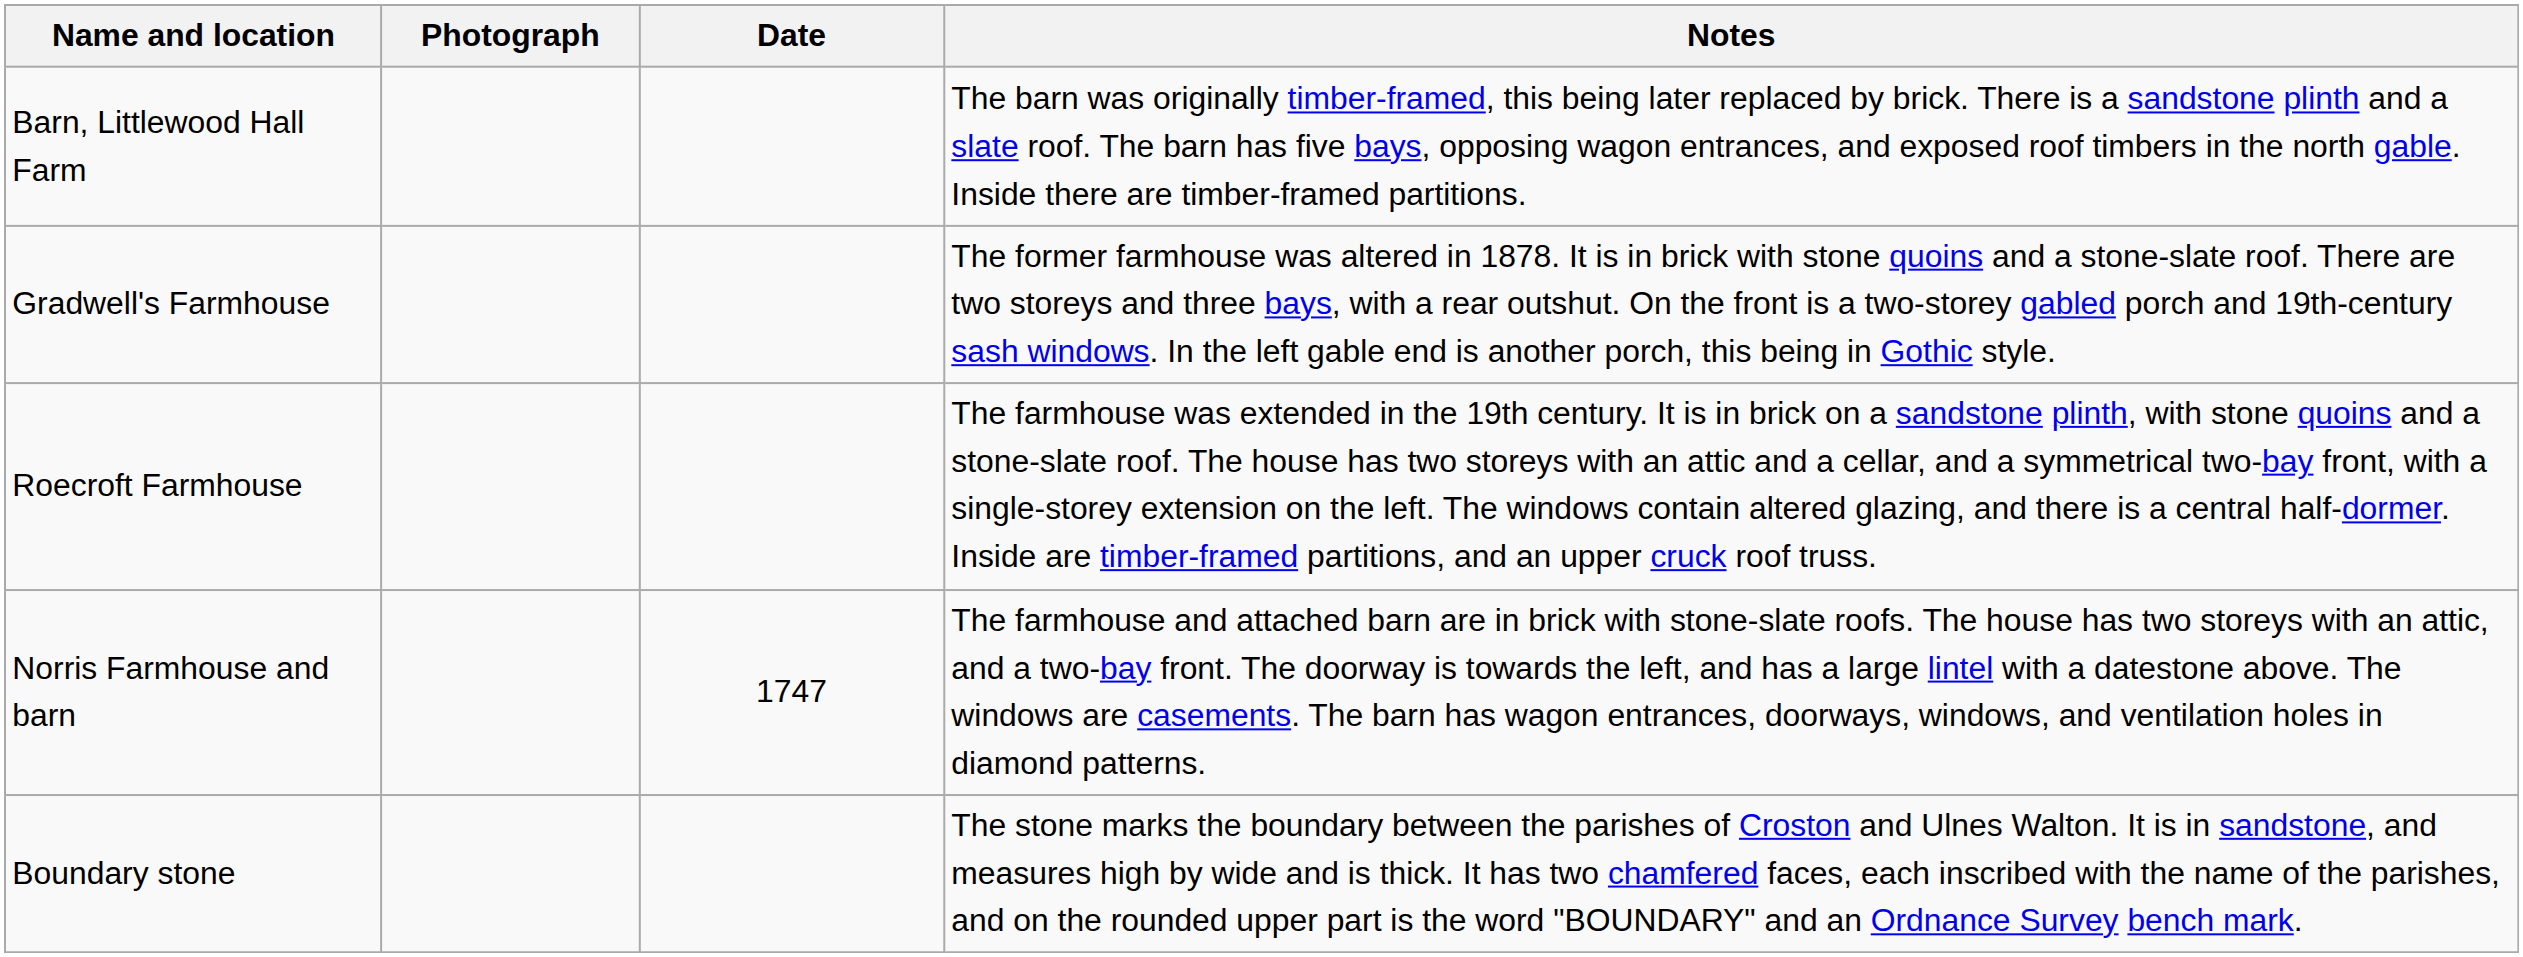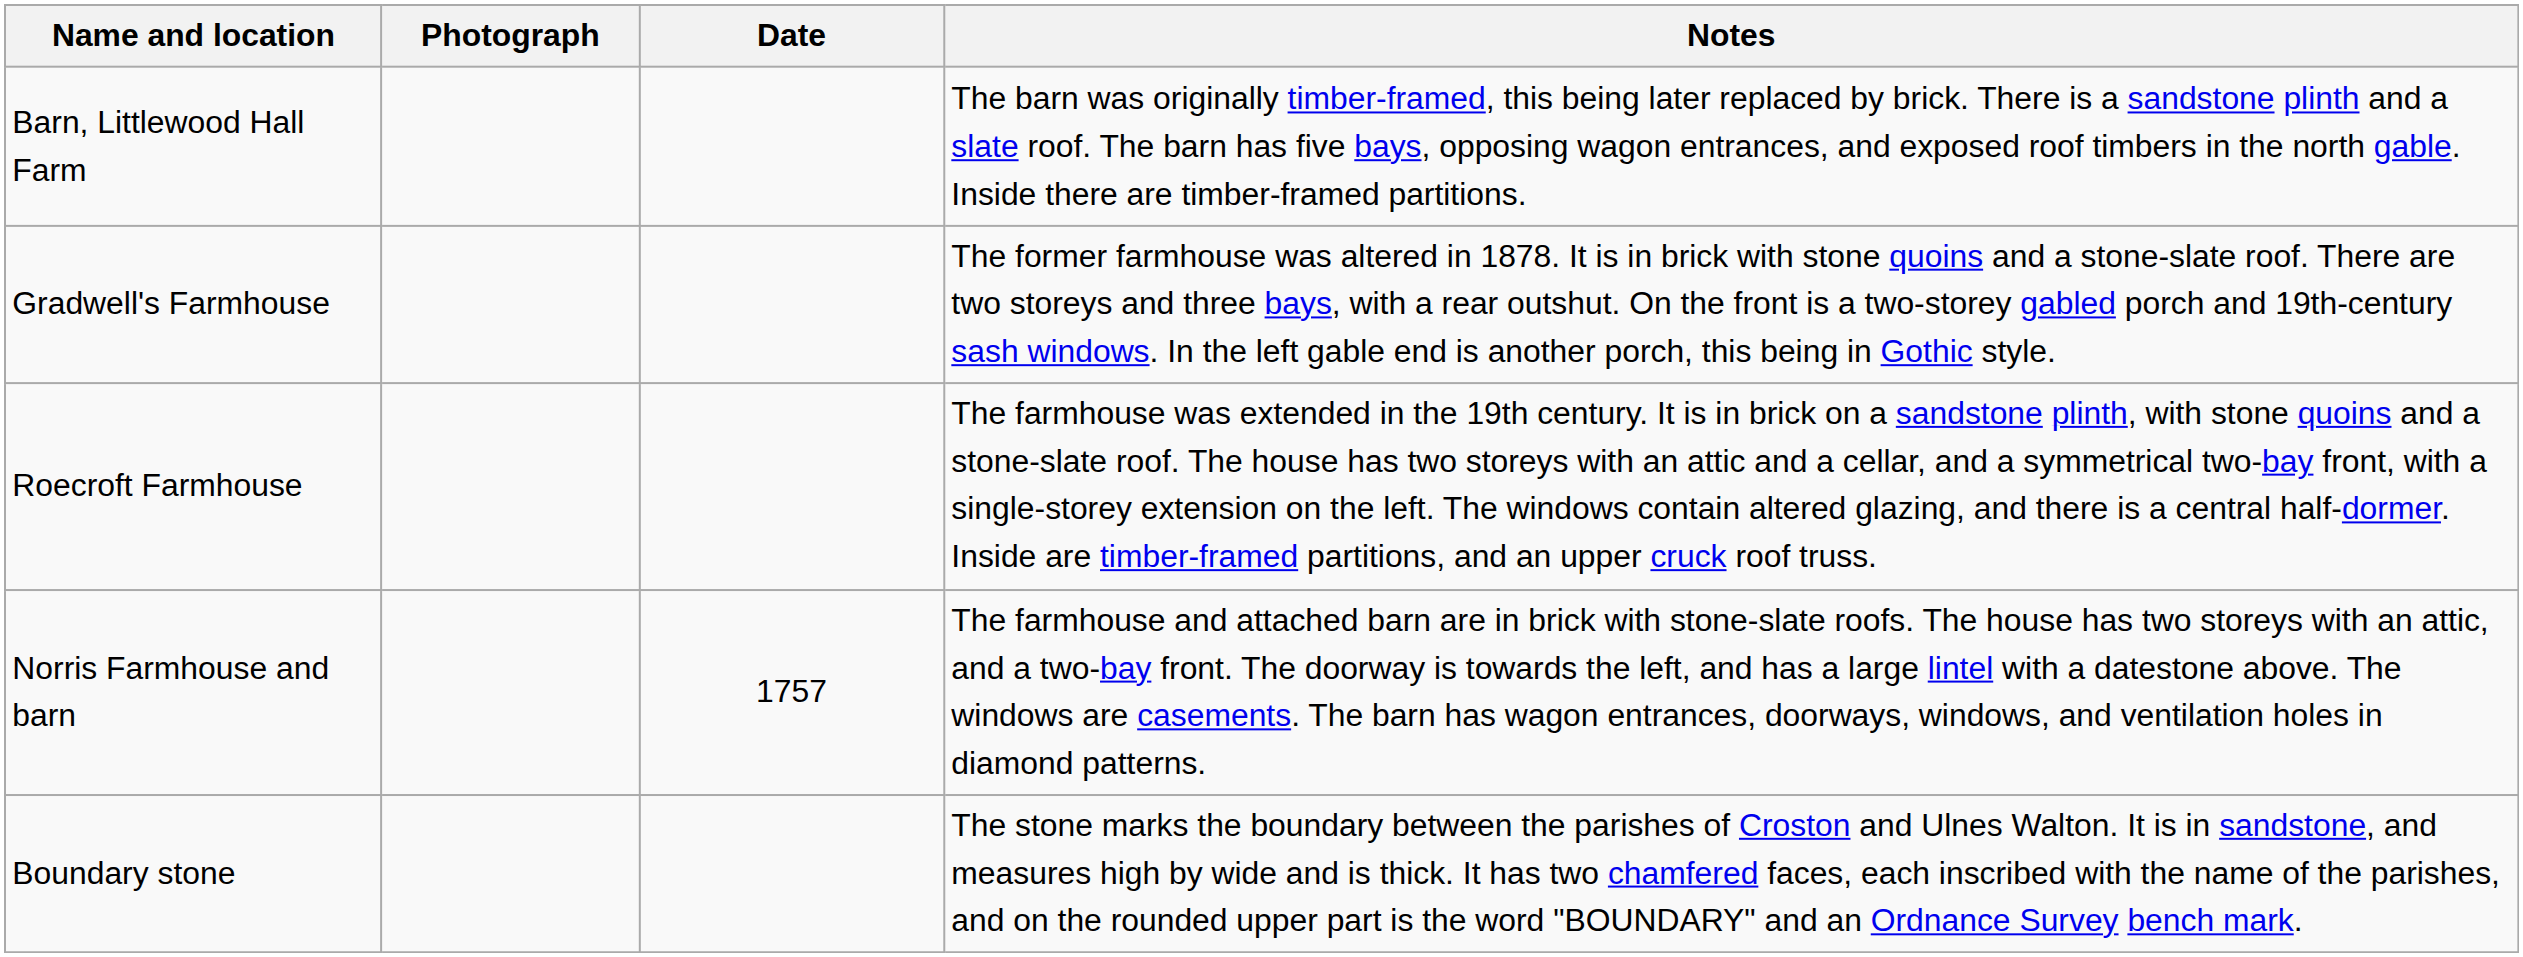 <table class="wikitable sortable plainrowheaders" style="width:100%;border:0px;text-align:left;line-height:150%;">
 <tr>
 <th scope="col"  style="width:150px">Name and location</th>
 <th scope="col"  style="width:100px" class="unsortable">Photograph</th>
 <th scope="col"  style="width:120px">Date</th>
 <th scope="col"  style="width:650px" class="unsortable">Notes</th>
 </tr>
 <tr>
 <td>Barn, Littlewood Hall Farm<br><small></small></td>
 <td></td>
 <td align="center"></td>
 <td>The barn was originally <a href='#'>timber-framed</a>, this being later replaced by brick.  There is a <a href='#'>sandstone</a> <a href='#'>plinth</a> and a <a href='#'>slate</a> roof.  The barn has five <a href='#'>bays</a>, opposing wagon entrances, and exposed roof timbers in the north <a href='#'>gable</a>.  Inside there are timber-framed partitions.</td>
 </tr>
 <tr>
 <td>Gradwell's Farmhouse<br><small></small></td>
 <td></td>
 <td align="center"></td>
 <td>The former farmhouse was altered in 1878.  It is in brick with stone <a href='#'>quoins</a> and a stone-slate roof.  There are two storeys and three <a href='#'>bays</a>, with a rear outshut.  On the front is a two-storey <a href='#'>gabled</a> porch and 19th-century <a href='#'>sash windows</a>.  In the left gable end is another porch, this being in <a href='#'>Gothic</a> style.</td>
 </tr>
 <tr>
 <td>Roecroft Farmhouse<br><small></small></td>
 <td></td>
 <td align="center"></td>
 <td>The farmhouse was extended in the 19th century.  It is in brick on a <a href='#'>sandstone</a> <a href='#'>plinth</a>, with stone <a href='#'>quoins</a> and a stone-slate roof.  The house has two storeys with an attic and a cellar, and a symmetrical two-<a href='#'>bay</a> front, with a single-storey extension on the left.  The windows contain altered glazing, and there is a central half-<a href='#'>dormer</a>.  Inside are <a href='#'>timber-framed</a> partitions, and an upper <a href='#'>cruck</a> roof truss.</td>
 </tr>
 <tr>
 <td>Norris Farmhouse and barn<br><small></small></td>
 <td></td>
-<td align="center">1747</td>
+<td align="center">1757</td>
 <td>The farmhouse and attached barn are in brick with stone-slate roofs.  The house has two storeys with an attic, and a two-<a href='#'>bay</a> front.  The doorway is towards the left, and has a large <a href='#'>lintel</a> with a datestone above.  The windows are <a href='#'>casements</a>.  The barn has wagon entrances, doorways, windows, and ventilation holes in diamond patterns.</td>
 </tr>
 <tr>
 <td>Boundary stone<br><small></small></td>
 <td></td>
 <td align="center"></td>
 <td>The stone marks the boundary between the parishes of <a href='#'>Croston</a> and Ulnes Walton.  It is in <a href='#'>sandstone</a>, and measures  high by  wide and is  thick.  It has two <a href='#'>chamfered</a> faces, each inscribed with the name of the parishes, and on the rounded upper part is the word "BOUNDARY" and an <a href='#'>Ordnance Survey</a> <a href='#'>bench mark</a>.</td>
 </tr>
 <tr>
 </tr>
 </table>
